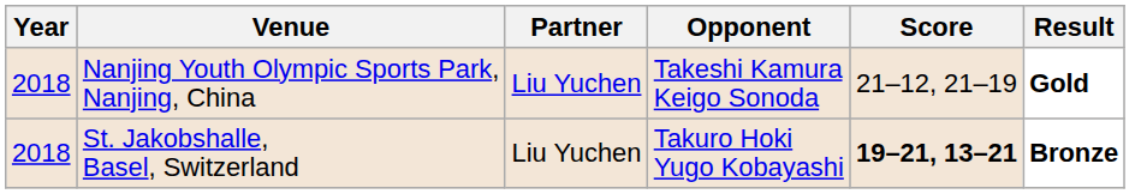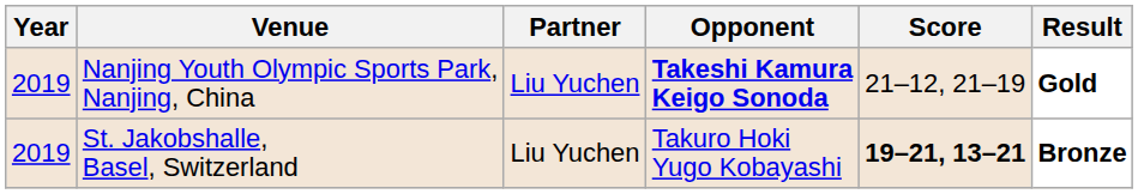 <table class="sortable wikitable" style="font-size: 90%;">
 <tr>
 <th>Year</th>
 <th>Venue</th>
 <th>Partner</th>
 <th>Opponent</th>
 <th>Score</th>
 <th>Result</th>
 </tr>
 <tr style="background:#F3E6D7">
-<td align="center"><a href='#'>2018</a></td>
+<td align="center"><a href='#'>2019</a></td>
 <td align="left"><a href='#'>Nanjing Youth Olympic Sports Park</a>,<br><a href='#'>Nanjing</a>, China</td>
 <td align="left"> <a href='#'>Liu Yuchen</a></td>
-<td align="left"> <a href='#'>Takeshi Kamura</a><br> <a href='#'>Keigo Sonoda</a></td>
+<td align="left"><strong> <a href='#'>Takeshi Kamura</a><br> <a href='#'>Keigo Sonoda</a></strong></td>
 <td align="left">21–12, 21–19</td>
 <td style="text-align:left; background:white"> <strong>Gold</strong></td>
 </tr>
 <tr style="background:#F3E6D7">
-<td align="center"><a href='#'>2018</a></td>
+<td align="center"><a href='#'>2019</a></td>
 <td align="left"><a href='#'>St. Jakobshalle</a>,<br><a href='#'>Basel</a>, Switzerland</td>
 <td align="left"> Liu Yuchen</td>
 <td align="left"> <a href='#'>Takuro Hoki</a><br> <a href='#'>Yugo Kobayashi</a></td>
 <td align="left"><strong>19–21, 13–21</strong></td>
 <td style="text-align:left; background:white"> <strong>Bronze</strong></td>
 </tr>
 </table>
